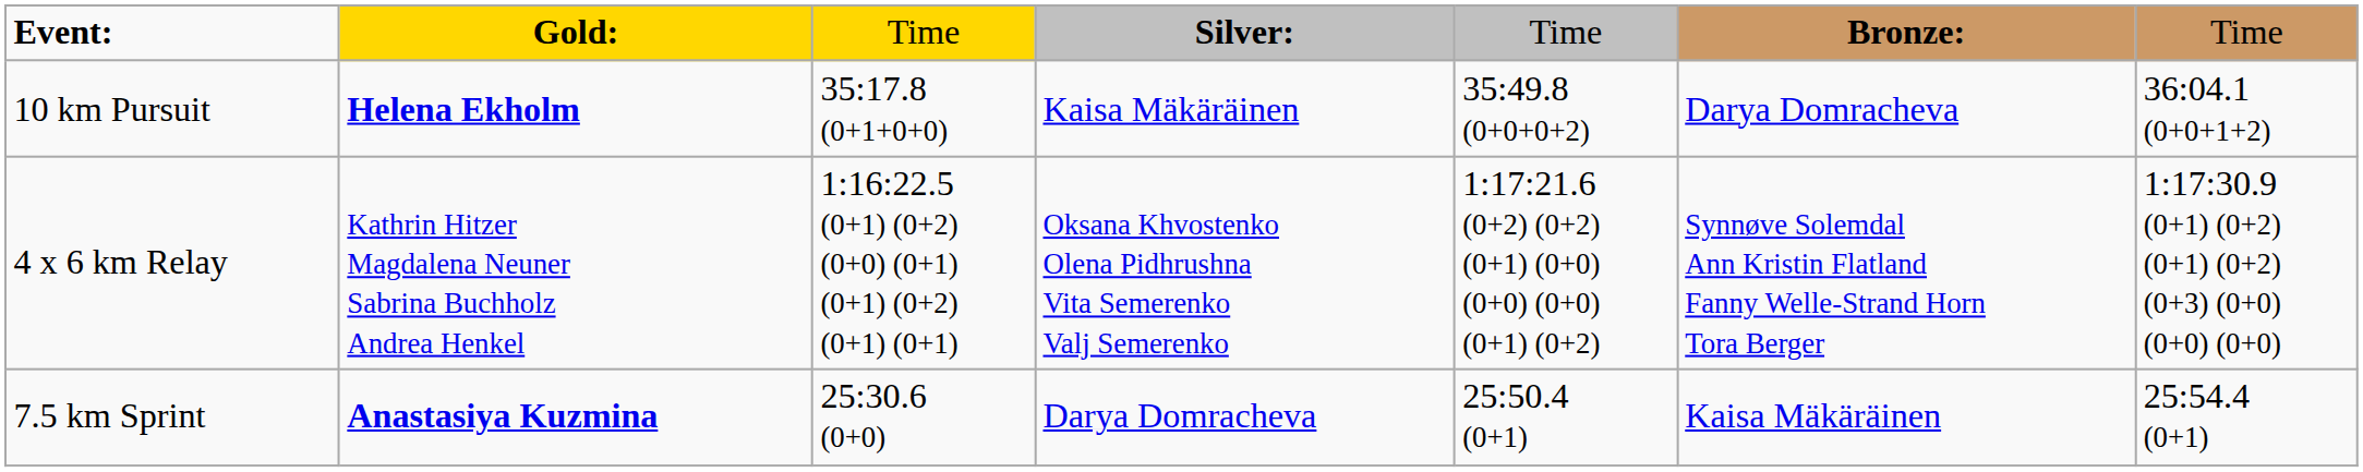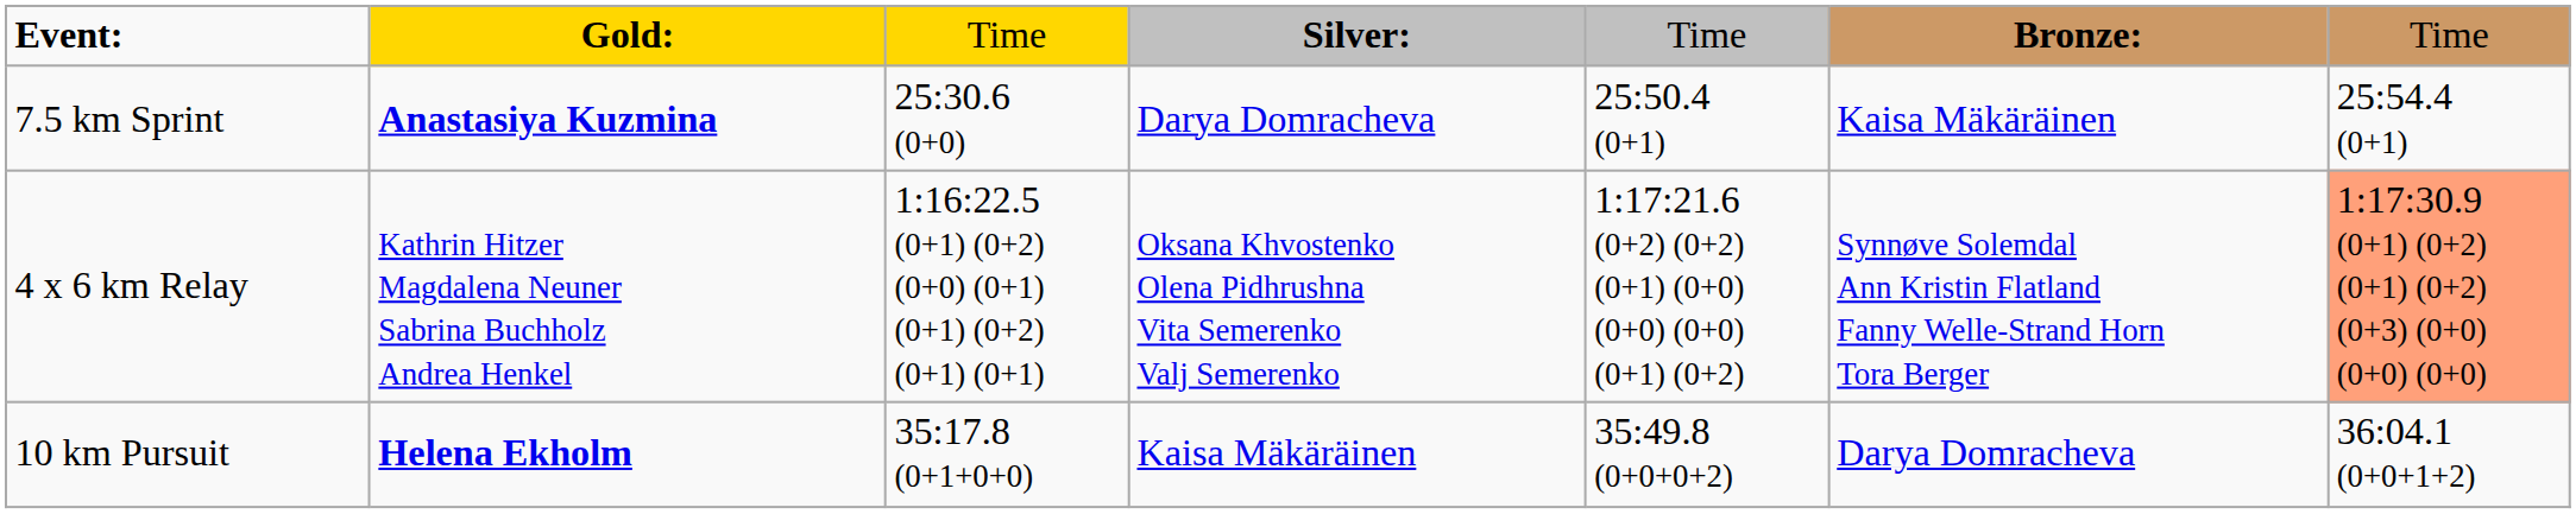 <table class="wikitable" width=85%>
 <tr>
 <td><strong>Event:</strong></td>
 <td style="text-align:center;background-color:gold;"><strong>Gold:</strong></td>
 <td style="text-align:center;background-color:gold;">Time</td>
 <td style="text-align:center;background-color:silver;"><strong>Silver:</strong></td>
 <td style="text-align:center;background-color:silver;">Time</td>
 <td style="text-align:center;background-color:#CC9966;"><strong>Bronze:</strong></td>
 <td style="text-align:center;background-color:#CC9966;">Time</td>
 </tr>
 <tr>
+<td>7.5 km Sprint<br></td>
+<td><strong><a href='#'>Anastasiya Kuzmina</a></strong><br><small></small></td>
+<td>25:30.6<br><small>(0+0)</small></td>
+<td><a href='#'>Darya Domracheva</a><br><small></small></td>
+<td>25:50.4<br><small>(0+1)</small></td>
+<td><a href='#'>Kaisa Mäkäräinen</a><br><small></small></td>
+<td>25:54.4<br><small>(0+1)</small></td>
+</tr>
+<tr>
+<td>4 x 6 km Relay<br></td>
+<td><strong></strong>  <br><small><a href='#'>Kathrin Hitzer</a><br><a href='#'>Magdalena Neuner</a><br><a href='#'>Sabrina Buchholz</a><br><a href='#'>Andrea Henkel</a></small></td>
+<td>1:16:22.5<br><small>(0+1) (0+2)<br>(0+0) (0+1)<br>(0+1) (0+2)<br>(0+1) (0+1)</small></td>
+<td>  <br><small><a href='#'>Oksana Khvostenko</a><br><a href='#'>Olena Pidhrushna</a><br><a href='#'>Vita Semerenko</a><br><a href='#'>Valj Semerenko</a></small></td>
+<td>1:17:21.6<br><small>(0+2) (0+2)<br>(0+1) (0+0)<br>(0+0) (0+0)<br>(0+1) (0+2)</small></td>
+<td>  <br><small><a href='#'>Synnøve Solemdal</a><br><a href='#'>Ann Kristin Flatland</a><br><a href='#'>Fanny Welle-Strand Horn</a><br><a href='#'>Tora Berger</a></small></td>
+<td style="background: lightsalmon;">1:17:30.9<br><small>(0+1) (0+2)<br>(0+1) (0+2)<br>(0+3) (0+0)<br>(0+0) (0+0)</small></td>
+</tr>
+<tr>
 <td>10 km Pursuit<br></td>
 <td><strong><a href='#'>Helena Ekholm</a></strong><br><small></small></td>
 <td>35:17.8<br><small>(0+1+0+0)</small></td>
 <td><a href='#'>Kaisa Mäkäräinen</a><br><small></small></td>
 <td>35:49.8<br><small>(0+0+0+2)</small></td>
 <td><a href='#'>Darya Domracheva</a><br><small></small></td>
 <td>36:04.1<br><small>(0+0+1+2)</small></td>
 </tr>
-<tr>
-<td>4 x 6 km Relay<br></td>
-<td><strong></strong>  <br><small><a href='#'>Kathrin Hitzer</a><br><a href='#'>Magdalena Neuner</a><br><a href='#'>Sabrina Buchholz</a><br><a href='#'>Andrea Henkel</a></small></td>
-<td>1:16:22.5<br><small>(0+1) (0+2)<br>(0+0) (0+1)<br>(0+1) (0+2)<br>(0+1) (0+1)</small></td>
-<td>  <br><small><a href='#'>Oksana Khvostenko</a><br><a href='#'>Olena Pidhrushna</a><br><a href='#'>Vita Semerenko</a><br><a href='#'>Valj Semerenko</a></small></td>
-<td>1:17:21.6<br><small>(0+2) (0+2)<br>(0+1) (0+0)<br>(0+0) (0+0)<br>(0+1) (0+2)</small></td>
-<td>  <br><small><a href='#'>Synnøve Solemdal</a><br><a href='#'>Ann Kristin Flatland</a><br><a href='#'>Fanny Welle-Strand Horn</a><br><a href='#'>Tora Berger</a></small></td>
-<td>1:17:30.9<br><small>(0+1) (0+2)<br>(0+1) (0+2)<br>(0+3) (0+0)<br>(0+0) (0+0)</small></td>
-</tr>
-<tr>
-<td>7.5 km Sprint<br></td>
-<td><strong><a href='#'>Anastasiya Kuzmina</a></strong><br><small></small></td>
-<td>25:30.6<br><small>(0+0)</small></td>
-<td><a href='#'>Darya Domracheva</a><br><small></small></td>
-<td>25:50.4<br><small>(0+1)</small></td>
-<td><a href='#'>Kaisa Mäkäräinen</a><br><small></small></td>
-<td>25:54.4<br><small>(0+1)</small></td>
-</tr>
 </table>
